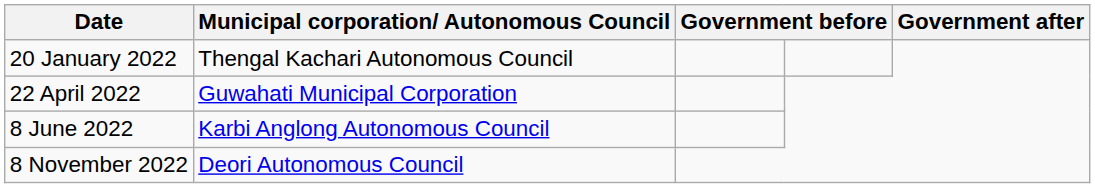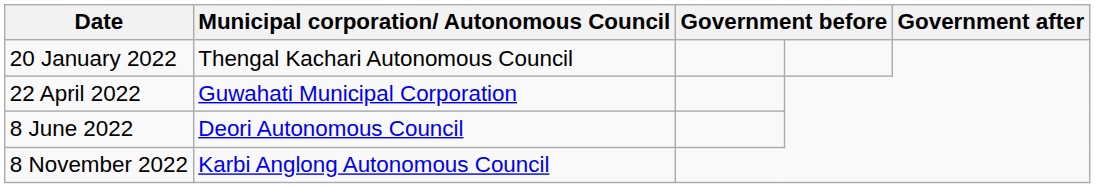 <table class="wikitable sortable">
 <tr>
 <th>Date</th>
 <th>Municipal corporation/ Autonomous Council</th>
 <th colspan=2>Government before</th>
 <th colspan=2>Government after</th>
 </tr>
 <tr>
 <td>20 January 2022</td>
 <td>Thengal Kachari Autonomous Council</td>
 <td></td>
 <td></td>
 </tr>
 <tr>
 <td>22 April 2022</td>
 <td><a href='#'>Guwahati Municipal Corporation</a></td>
 <td></td>
 </tr>
 <tr>
 <td>8 June 2022</td>
-<td><a href='#'>Karbi Anglong Autonomous Council</a></td>
+<td><a href='#'>Deori Autonomous Council</a></td>
 <td></td>
 </tr>
 <tr>
 <td>8 November 2022</td>
-<td><a href='#'>Deori Autonomous Council</a></td>
+<td><a href='#'>Karbi Anglong Autonomous Council</a></td>
 </tr>
 </table>
